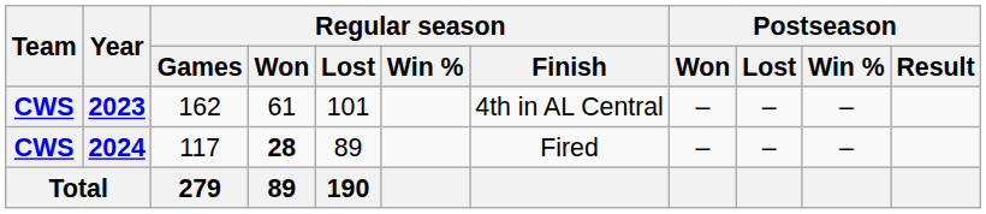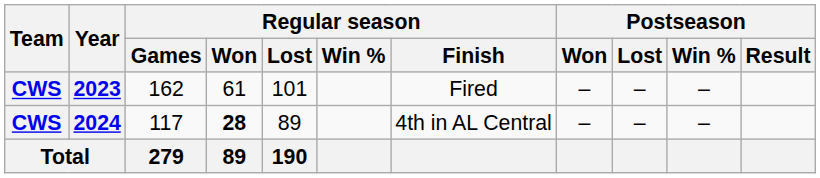 <table class="wikitable" style="font-size: 95%; text-align:center;">
 <tr>
 <th rowspan="2">Team</th>
 <th rowspan="2">Year</th>
 <th colspan="5">Regular season</th>
 <th colspan="4">Postseason</th>
 </tr>
 <tr>
 <th>Games</th>
 <th>Won</th>
 <th>Lost</th>
 <th>Win %</th>
 <th>Finish</th>
 <th>Won</th>
 <th>Lost</th>
 <th>Win %</th>
 <th>Result</th>
 </tr>
 <tr>
 <th><a href='#'>CWS</a></th>
 <th><a href='#'>2023</a></th>
 <td>162</td>
 <td>61</td>
 <td>101</td>
 <td></td>
-<td>4th in AL Central</td>
+<td>Fired</td>
 <td>–</td>
 <td>–</td>
 <td>–</td>
 <td></td>
 </tr>
 <tr>
 <th><a href='#'>CWS</a></th>
 <th><a href='#'>2024</a></th>
 <td>117</td>
 <td><strong>28</strong></td>
 <td>89</td>
 <td></td>
-<td>Fired</td>
+<td>4th in AL Central</td>
 <td>–</td>
 <td>–</td>
 <td>–</td>
 <td></td>
 </tr>
 <tr>
 <th colspan="2">Total</th>
 <th>279</th>
 <th>89</th>
 <th>190</th>
 <th></th>
 <th></th>
 <th></th>
 <th></th>
 <th></th>
 <th></th>
 </tr>
 </table>
